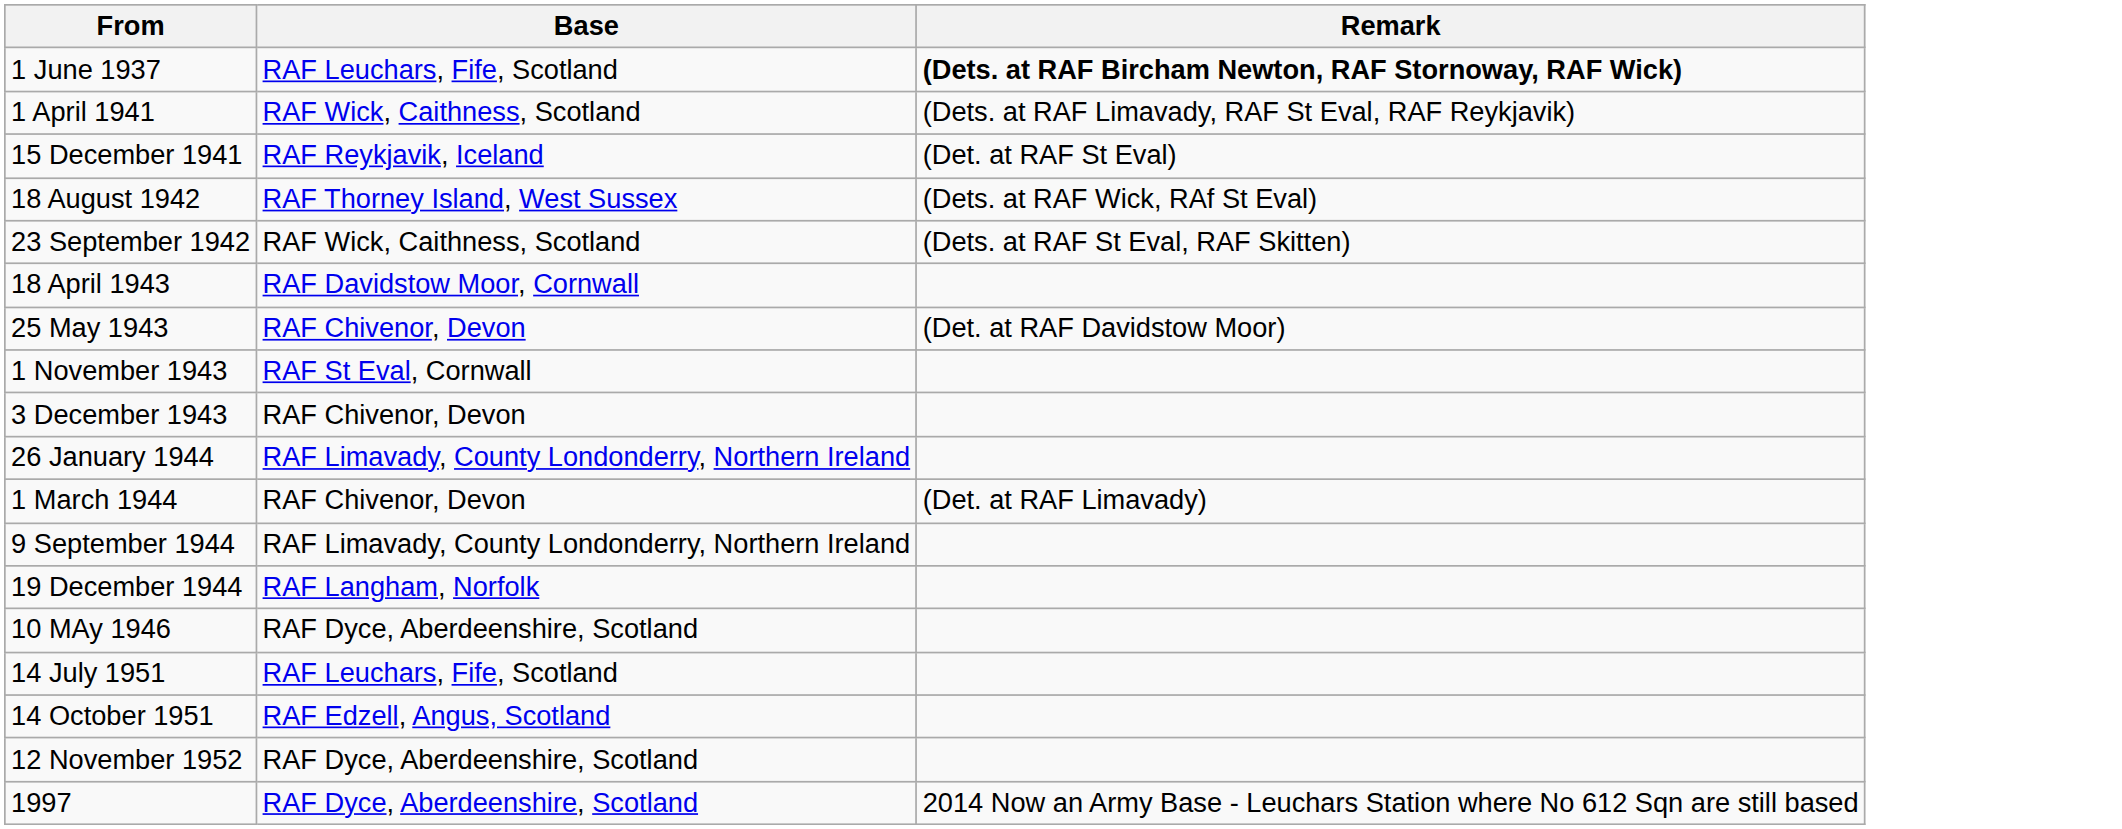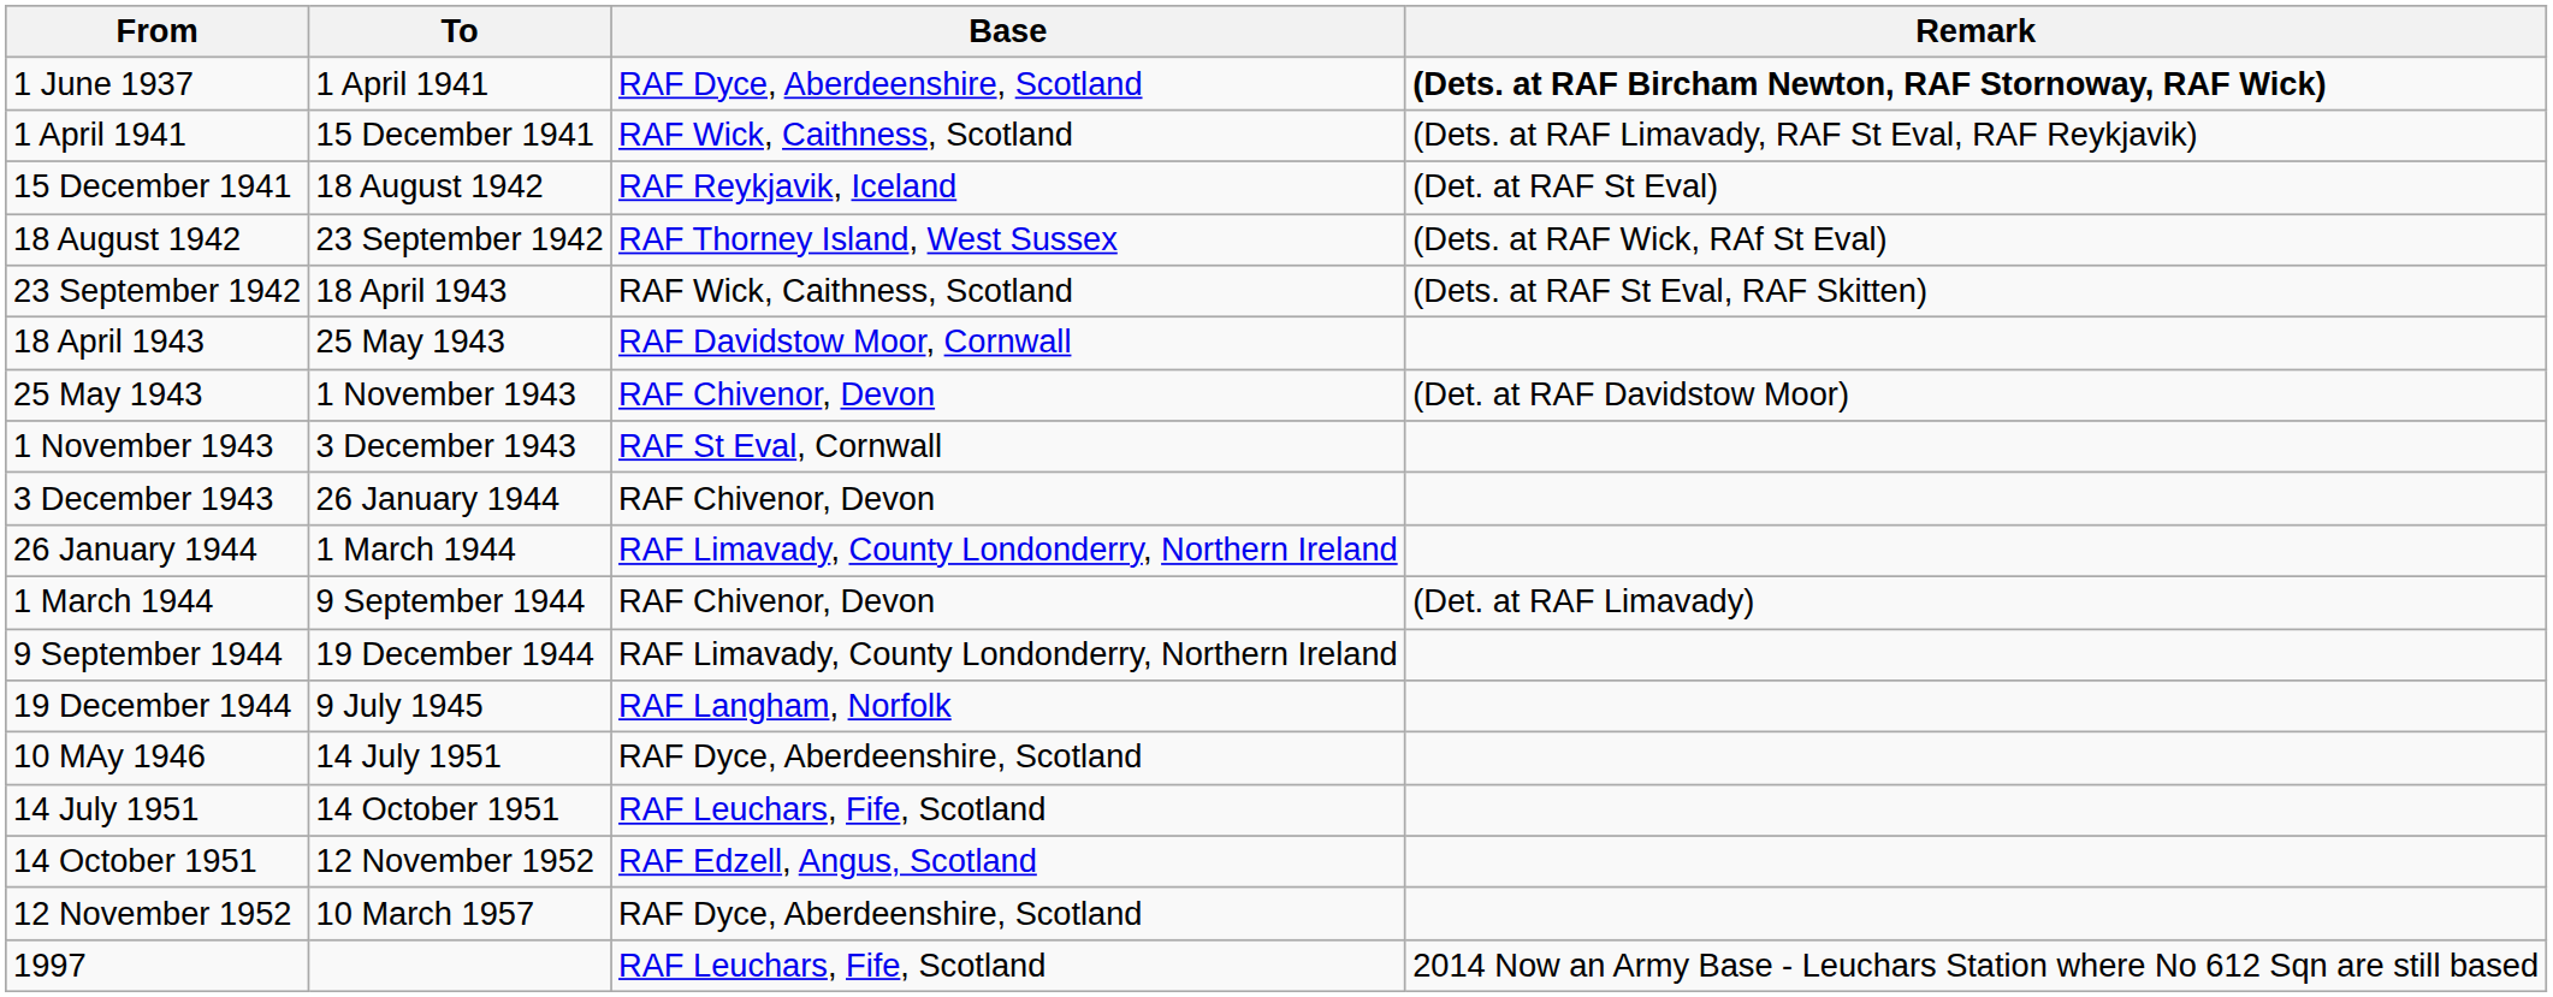 <table class="wikitable">
 <tr>
 <th>From</th>
+<th>To</th>
 <th>Base</th>
 <th>Remark</th>
 </tr>
 <tr>
 <td>1 June 1937</td>
-<td><a href='#'>RAF Leuchars</a>, <a href='#'>Fife</a>, Scotland</td>
+<td>1 April 1941</td>
+<td><a href='#'>RAF Dyce</a>, <a href='#'>Aberdeenshire</a>, <a href='#'>Scotland</a></td>
 <td><strong>(Dets. at RAF Bircham Newton, RAF Stornoway, RAF Wick)</strong></td>
 </tr>
 <tr>
 <td>1 April 1941</td>
+<td>15 December 1941</td>
 <td><a href='#'>RAF Wick</a>, <a href='#'>Caithness</a>, Scotland</td>
 <td>(Dets. at RAF Limavady, RAF St Eval, RAF Reykjavik)</td>
 </tr>
 <tr>
 <td>15 December 1941</td>
+<td>18 August 1942</td>
 <td><a href='#'>RAF Reykjavik</a>, <a href='#'>Iceland</a></td>
 <td>(Det. at RAF St Eval)</td>
 </tr>
 <tr>
 <td>18 August 1942</td>
+<td>23 September 1942</td>
 <td><a href='#'>RAF Thorney Island</a>, <a href='#'>West Sussex</a></td>
 <td>(Dets. at RAF Wick, RAf St Eval)</td>
 </tr>
 <tr>
 <td>23 September 1942</td>
+<td>18 April 1943</td>
 <td>RAF Wick, Caithness, Scotland</td>
 <td>(Dets. at RAF St Eval, RAF Skitten)</td>
 </tr>
 <tr>
 <td>18 April 1943</td>
+<td>25 May 1943</td>
 <td><a href='#'>RAF Davidstow Moor</a>, <a href='#'>Cornwall</a></td>
 <td></td>
 </tr>
 <tr>
 <td>25 May 1943</td>
+<td>1 November 1943</td>
 <td><a href='#'>RAF Chivenor</a>, <a href='#'>Devon</a></td>
 <td>(Det. at RAF Davidstow Moor)</td>
 </tr>
 <tr>
 <td>1 November 1943</td>
+<td>3 December 1943</td>
 <td><a href='#'>RAF St Eval</a>, Cornwall</td>
 <td></td>
 </tr>
 <tr>
 <td>3 December 1943</td>
+<td>26 January 1944</td>
 <td>RAF Chivenor, Devon</td>
 <td></td>
 </tr>
 <tr>
 <td>26 January 1944</td>
+<td>1 March 1944</td>
 <td><a href='#'>RAF Limavady</a>, <a href='#'>County Londonderry</a>, <a href='#'>Northern Ireland</a></td>
 <td></td>
 </tr>
 <tr>
 <td>1 March 1944</td>
+<td>9 September 1944</td>
 <td>RAF Chivenor, Devon</td>
 <td>(Det. at RAF Limavady)</td>
 </tr>
 <tr>
 <td>9 September 1944</td>
+<td>19 December 1944</td>
 <td>RAF Limavady, County Londonderry, Northern Ireland</td>
 <td></td>
 </tr>
 <tr>
 <td>19 December 1944</td>
+<td>9 July 1945</td>
 <td><a href='#'>RAF Langham</a>, <a href='#'>Norfolk</a></td>
 <td></td>
 </tr>
 <tr>
 <td>10 MAy 1946</td>
+<td>14 July 1951</td>
 <td>RAF Dyce, Aberdeenshire, Scotland</td>
 <td></td>
 </tr>
 <tr>
 <td>14 July 1951</td>
+<td>14 October 1951</td>
 <td><a href='#'>RAF Leuchars</a>, <a href='#'>Fife</a>, Scotland</td>
 <td></td>
 </tr>
 <tr>
 <td>14 October 1951</td>
+<td>12 November 1952</td>
 <td><a href='#'>RAF Edzell</a>, <a href='#'>Angus, Scotland</a></td>
 <td></td>
 </tr>
 <tr>
 <td>12 November 1952</td>
+<td>10 March 1957</td>
 <td>RAF Dyce, Aberdeenshire, Scotland</td>
 <td></td>
 </tr>
 <tr>
 <td>1997</td>
-<td><a href='#'>RAF Dyce</a>, <a href='#'>Aberdeenshire</a>, <a href='#'>Scotland</a></td>
+<td></td>
+<td><a href='#'>RAF Leuchars</a>, <a href='#'>Fife</a>, Scotland</td>
 <td>2014 Now an Army Base - Leuchars Station where No 612 Sqn are still based</td>
 </tr>
 </table>
